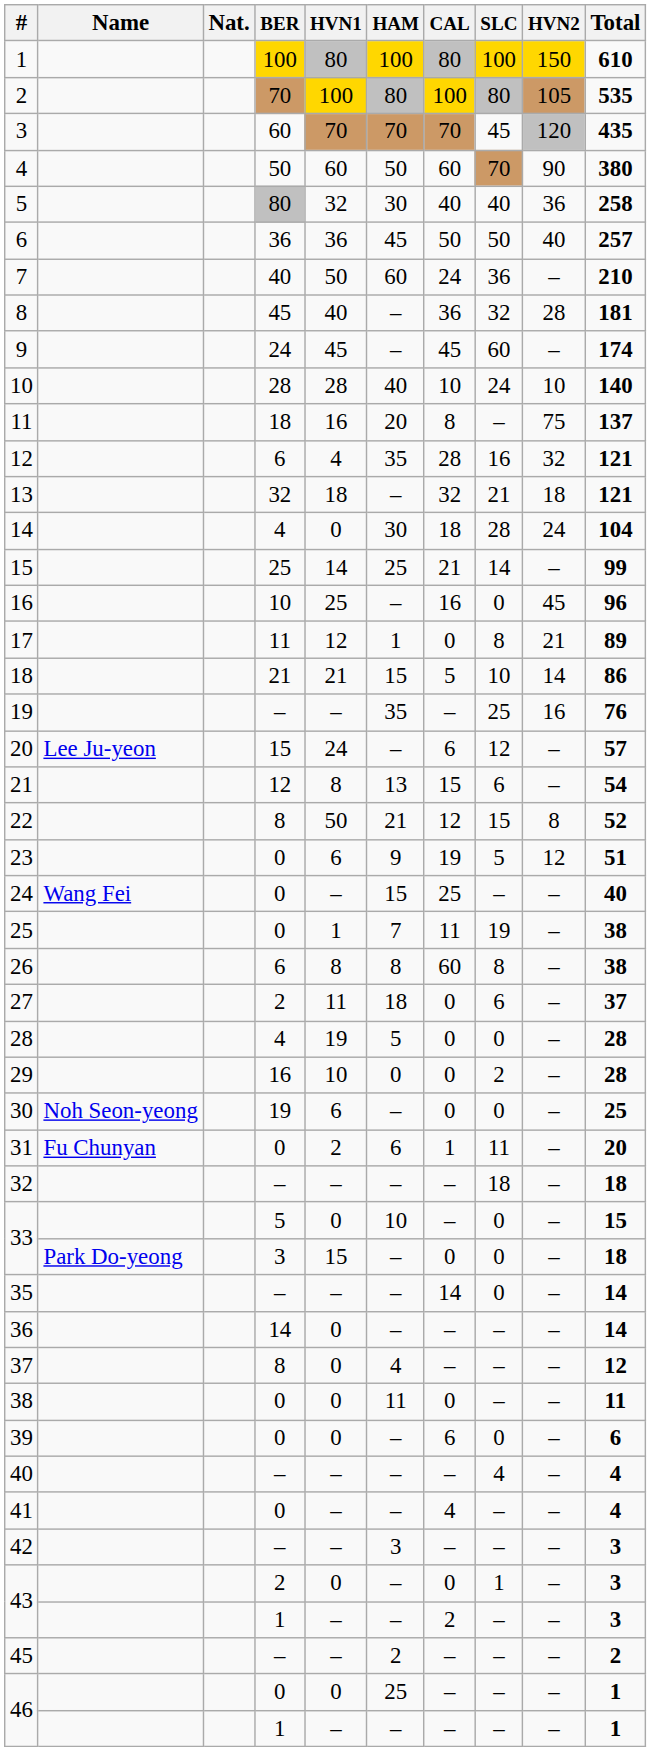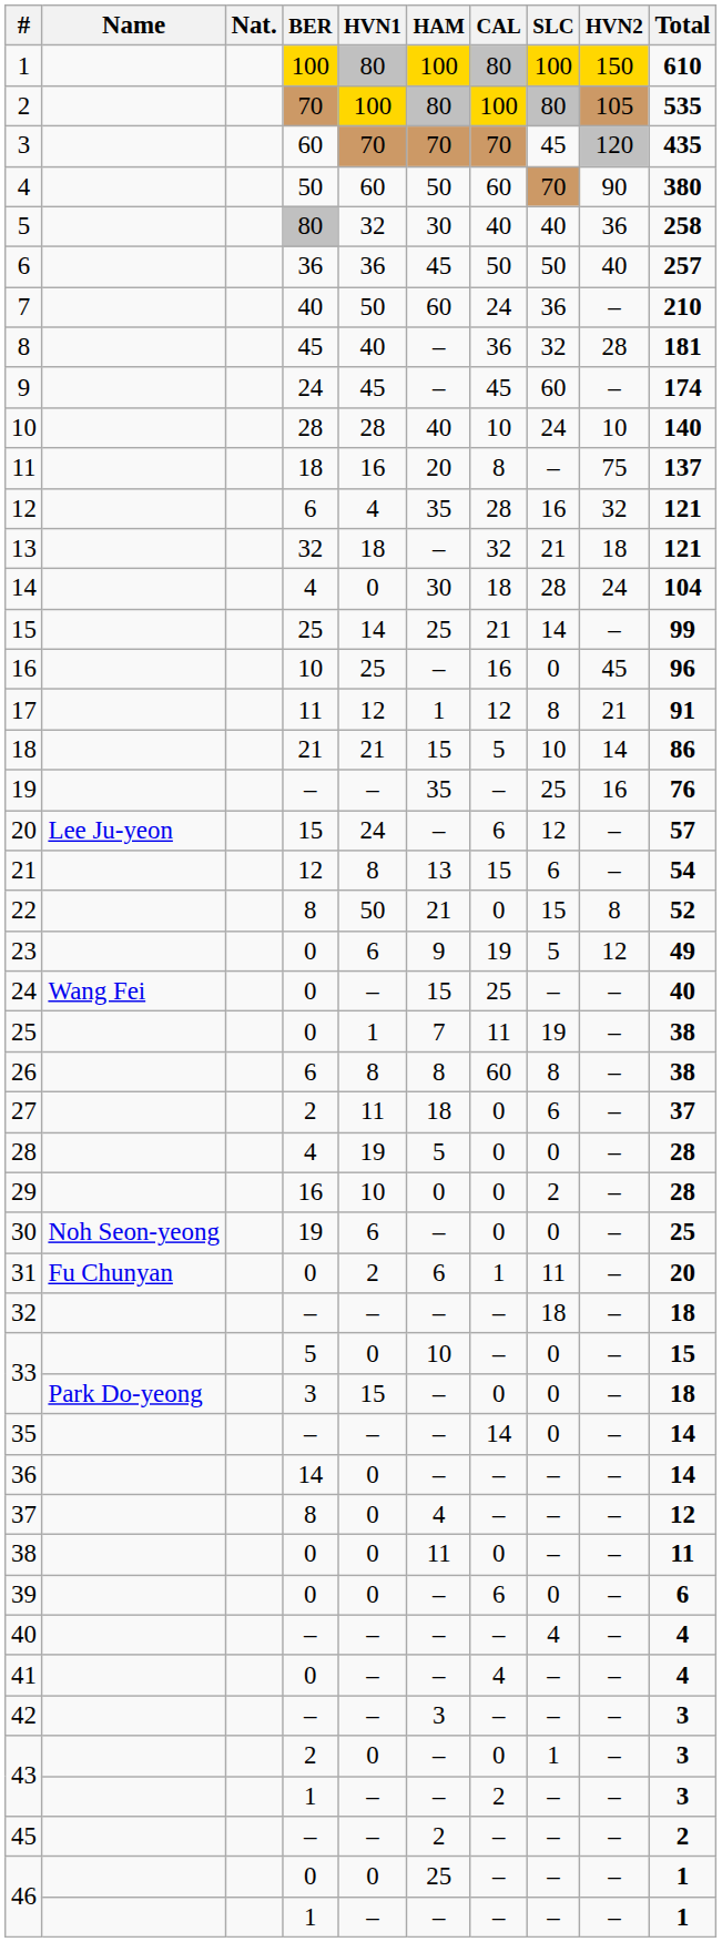 <table class="wikitable sortable" style="text-align:center;">
 <tr>
 <th>#</th>
 <th>Name</th>
 <th>Nat.</th>
 <th><small>BER</small></th>
 <th><small>HVN1</small></th>
 <th><small>HAM</small></th>
 <th><small>CAL</small></th>
 <th><small>SLC</small></th>
 <th><small>HVN2</small></th>
 <th>Total</th>
 </tr>
 <tr>
 <td>1</td>
 <td align=left><strong></strong></td>
 <td></td>
 <td bgcolor="gold">100</td>
 <td bgcolor="silver">80</td>
 <td bgcolor="gold">100</td>
 <td bgcolor="silver">80</td>
 <td bgcolor="gold">100</td>
 <td bgcolor="gold">150</td>
 <td><strong>610</strong></td>
 </tr>
 <tr>
 <td>2</td>
 <td align=left></td>
 <td></td>
 <td bgcolor=CC9966>70</td>
 <td bgcolor="gold">100</td>
 <td bgcolor="silver">80</td>
 <td bgcolor="gold">100</td>
 <td bgcolor="silver">80</td>
 <td bgcolor=CC9966>105</td>
 <td><strong>535</strong></td>
 </tr>
 <tr>
 <td>3</td>
 <td align=left></td>
 <td></td>
 <td>60</td>
 <td bgcolor=CC9966>70</td>
 <td bgcolor=CC9966>70</td>
 <td bgcolor=CC9966>70</td>
 <td>45</td>
 <td bgcolor="silver">120</td>
 <td><strong>435</strong></td>
 </tr>
 <tr>
 <td>4</td>
 <td align=left></td>
 <td></td>
 <td>50</td>
 <td>60</td>
 <td>50</td>
 <td>60</td>
 <td bgcolor=CC9966>70</td>
 <td>90</td>
 <td><strong>380</strong></td>
 </tr>
 <tr>
 <td>5</td>
 <td align=left></td>
 <td></td>
 <td bgcolor="silver">80</td>
 <td>32</td>
 <td>30</td>
 <td>40</td>
 <td>40</td>
 <td>36</td>
 <td><strong>258</strong></td>
 </tr>
 <tr>
 <td>6</td>
 <td align=left></td>
 <td></td>
 <td>36</td>
 <td>36</td>
 <td>45</td>
 <td>50</td>
 <td>50</td>
 <td>40</td>
 <td><strong>257</strong></td>
 </tr>
 <tr>
 <td>7</td>
 <td align=left></td>
 <td></td>
 <td>40</td>
 <td>50</td>
 <td>60</td>
 <td>24</td>
 <td>36</td>
 <td>–</td>
 <td><strong>210</strong></td>
 </tr>
 <tr>
 <td>8</td>
 <td align=left></td>
 <td></td>
 <td>45</td>
 <td>40</td>
 <td>–</td>
 <td>36</td>
 <td>32</td>
 <td>28</td>
 <td><strong>181</strong></td>
 </tr>
 <tr>
 <td>9</td>
 <td align=left></td>
 <td></td>
 <td>24</td>
 <td>45</td>
 <td>–</td>
 <td>45</td>
 <td>60</td>
 <td>–</td>
 <td><strong>174</strong></td>
 </tr>
 <tr>
 <td>10</td>
 <td align=left></td>
 <td></td>
 <td>28</td>
 <td>28</td>
 <td>40</td>
 <td>10</td>
 <td>24</td>
 <td>10</td>
 <td><strong>140</strong></td>
 </tr>
 <tr>
 <td>11</td>
 <td align=left></td>
 <td></td>
 <td>18</td>
 <td>16</td>
 <td>20</td>
 <td>8</td>
 <td>–</td>
 <td>75</td>
 <td><strong>137</strong></td>
 </tr>
 <tr>
 <td>12</td>
 <td align=left></td>
 <td></td>
 <td>6</td>
 <td>4</td>
 <td>35</td>
 <td>28</td>
 <td>16</td>
 <td>32</td>
 <td><strong>121</strong></td>
 </tr>
 <tr>
 <td>13</td>
 <td align=left></td>
 <td></td>
 <td>32</td>
 <td>18</td>
 <td>–</td>
 <td>32</td>
 <td>21</td>
 <td>18</td>
 <td><strong>121</strong></td>
 </tr>
 <tr>
 <td>14</td>
 <td align=left></td>
 <td></td>
 <td>4</td>
 <td>0</td>
 <td>30</td>
 <td>18</td>
 <td>28</td>
 <td>24</td>
 <td><strong>104</strong></td>
 </tr>
 <tr>
 <td>15</td>
 <td align=left></td>
 <td></td>
 <td>25</td>
 <td>14</td>
 <td>25</td>
 <td>21</td>
 <td>14</td>
 <td>–</td>
 <td><strong>99</strong></td>
 </tr>
 <tr>
 <td>16</td>
 <td align=left></td>
 <td></td>
 <td>10</td>
 <td>25</td>
 <td>–</td>
 <td>16</td>
 <td>0</td>
 <td>45</td>
 <td><strong>96</strong></td>
 </tr>
 <tr>
 <td>17</td>
 <td align=left></td>
 <td></td>
 <td>11</td>
 <td>12</td>
 <td>1</td>
-<td>0</td>
+<td>12</td>
 <td>8</td>
 <td>21</td>
-<td><strong>89</strong></td>
+<td><strong>91</strong></td>
 </tr>
 <tr>
 <td>18</td>
 <td align=left></td>
 <td></td>
 <td>21</td>
 <td>21</td>
 <td>15</td>
 <td>5</td>
 <td>10</td>
 <td>14</td>
 <td><strong>86</strong></td>
 </tr>
 <tr>
 <td>19</td>
 <td align=left></td>
 <td></td>
 <td>–</td>
 <td>–</td>
 <td>35</td>
 <td>–</td>
 <td>25</td>
 <td>16</td>
 <td><strong>76</strong></td>
 </tr>
 <tr>
 <td>20</td>
 <td align=left><a href='#'>Lee Ju-yeon</a></td>
 <td></td>
 <td>15</td>
 <td>24</td>
 <td>–</td>
 <td>6</td>
 <td>12</td>
 <td>–</td>
 <td><strong>57</strong></td>
 </tr>
 <tr>
 <td>21</td>
 <td align=left></td>
 <td></td>
 <td>12</td>
 <td>8</td>
 <td>13</td>
 <td>15</td>
 <td>6</td>
 <td>–</td>
 <td><strong>54</strong></td>
 </tr>
 <tr>
 <td>22</td>
 <td align=left></td>
 <td></td>
 <td>8</td>
 <td>50</td>
 <td>21</td>
-<td>12</td>
+<td>0</td>
 <td>15</td>
 <td>8</td>
 <td><strong>52</strong></td>
 </tr>
 <tr>
 <td>23</td>
 <td align=left></td>
 <td></td>
 <td>0</td>
 <td>6</td>
 <td>9</td>
 <td>19</td>
 <td>5</td>
 <td>12</td>
-<td><strong>51</strong></td>
+<td><strong>49</strong></td>
 </tr>
 <tr>
 <td>24</td>
 <td align=left><a href='#'>Wang Fei</a></td>
 <td></td>
 <td>0</td>
 <td>–</td>
 <td>15</td>
 <td>25</td>
 <td>–</td>
 <td>–</td>
 <td><strong>40</strong></td>
 </tr>
 <tr>
 <td>25</td>
 <td align=left></td>
 <td></td>
 <td>0</td>
 <td>1</td>
 <td>7</td>
 <td>11</td>
 <td>19</td>
 <td>–</td>
 <td><strong>38</strong></td>
 </tr>
 <tr>
 <td>26</td>
 <td align=left></td>
 <td></td>
 <td>6</td>
 <td>8</td>
 <td>8</td>
 <td>60</td>
 <td>8</td>
 <td>–</td>
 <td><strong>38</strong></td>
 </tr>
 <tr>
 <td>27</td>
 <td align=left></td>
 <td></td>
 <td>2</td>
 <td>11</td>
 <td>18</td>
 <td>0</td>
 <td>6</td>
 <td>–</td>
 <td><strong>37</strong></td>
 </tr>
 <tr>
 <td>28</td>
 <td align=left></td>
 <td></td>
 <td>4</td>
 <td>19</td>
 <td>5</td>
 <td>0</td>
 <td>0</td>
 <td>–</td>
 <td><strong>28</strong></td>
 </tr>
 <tr>
 <td>29</td>
 <td align=left></td>
 <td></td>
 <td>16</td>
 <td>10</td>
 <td>0</td>
 <td>0</td>
 <td>2</td>
 <td>–</td>
 <td><strong>28</strong></td>
 </tr>
 <tr>
 <td>30</td>
 <td align=left><a href='#'>Noh Seon-yeong</a></td>
 <td></td>
 <td>19</td>
 <td>6</td>
 <td>–</td>
 <td>0</td>
 <td>0</td>
 <td>–</td>
 <td><strong>25</strong></td>
 </tr>
 <tr>
 <td>31</td>
 <td align=left><a href='#'>Fu Chunyan</a></td>
 <td></td>
 <td>0</td>
 <td>2</td>
 <td>6</td>
 <td>1</td>
 <td>11</td>
 <td>–</td>
 <td><strong>20</strong></td>
 </tr>
 <tr>
 <td>32</td>
 <td align=left></td>
 <td></td>
 <td>–</td>
 <td>–</td>
 <td>–</td>
 <td>–</td>
 <td>18</td>
 <td>–</td>
 <td><strong>18</strong></td>
 </tr>
 <tr>
 <td rowspan=2>33</td>
 <td align=left></td>
 <td></td>
 <td>5</td>
 <td>0</td>
 <td>10</td>
 <td>–</td>
 <td>0</td>
 <td>–</td>
 <td><strong>15</strong></td>
 </tr>
 <tr>
 <td align=left><a href='#'>Park Do-yeong</a></td>
 <td></td>
 <td>3</td>
 <td>15</td>
 <td>–</td>
 <td>0</td>
 <td>0</td>
 <td>–</td>
 <td><strong>18</strong></td>
 </tr>
 <tr>
 <td>35</td>
 <td align=left></td>
 <td></td>
 <td>–</td>
 <td>–</td>
 <td>–</td>
 <td>14</td>
 <td>0</td>
 <td>–</td>
 <td><strong>14</strong></td>
 </tr>
 <tr>
 <td>36</td>
 <td align=left></td>
 <td></td>
 <td>14</td>
 <td>0</td>
 <td>–</td>
 <td>–</td>
 <td>–</td>
 <td>–</td>
 <td><strong>14</strong></td>
 </tr>
 <tr>
 <td>37</td>
 <td align=left></td>
 <td></td>
 <td>8</td>
 <td>0</td>
 <td>4</td>
 <td>–</td>
 <td>–</td>
 <td>–</td>
 <td><strong>12</strong></td>
 </tr>
 <tr>
 <td>38</td>
 <td align=left></td>
 <td></td>
 <td>0</td>
 <td>0</td>
 <td>11</td>
 <td>0</td>
 <td>–</td>
 <td>–</td>
 <td><strong>11</strong></td>
 </tr>
 <tr>
 <td>39</td>
 <td align=left></td>
 <td></td>
 <td>0</td>
 <td>0</td>
 <td>–</td>
 <td>6</td>
 <td>0</td>
 <td>–</td>
 <td><strong>6</strong></td>
 </tr>
 <tr>
 <td>40</td>
 <td align=left></td>
 <td></td>
 <td>–</td>
 <td>–</td>
 <td>–</td>
 <td>–</td>
 <td>4</td>
 <td>–</td>
 <td><strong>4</strong></td>
 </tr>
 <tr>
 <td>41</td>
 <td align=left></td>
 <td></td>
 <td>0</td>
 <td>–</td>
 <td>–</td>
 <td>4</td>
 <td>–</td>
 <td>–</td>
 <td><strong>4</strong></td>
 </tr>
 <tr>
 <td>42</td>
 <td align=left></td>
 <td></td>
 <td>–</td>
 <td>–</td>
 <td>3</td>
 <td>–</td>
 <td>–</td>
 <td>–</td>
 <td><strong>3</strong></td>
 </tr>
 <tr>
 <td rowspan=2>43</td>
 <td align=left></td>
 <td></td>
 <td>2</td>
 <td>0</td>
 <td>–</td>
 <td>0</td>
 <td>1</td>
 <td>–</td>
 <td><strong>3</strong></td>
 </tr>
 <tr>
 <td align=left></td>
 <td></td>
 <td>1</td>
 <td>–</td>
 <td>–</td>
 <td>2</td>
 <td>–</td>
 <td>–</td>
 <td><strong>3</strong></td>
 </tr>
 <tr>
 <td>45</td>
 <td align=left></td>
 <td></td>
 <td>–</td>
 <td>–</td>
 <td>2</td>
 <td>–</td>
 <td>–</td>
 <td>–</td>
 <td><strong>2</strong></td>
 </tr>
 <tr>
 <td rowspan=2>46</td>
 <td align=left></td>
 <td></td>
 <td>0</td>
 <td>0</td>
 <td>25</td>
 <td>–</td>
 <td>–</td>
 <td>–</td>
 <td><strong>1</strong></td>
 </tr>
 <tr>
 <td align=left></td>
 <td></td>
 <td>1</td>
 <td>–</td>
 <td>–</td>
 <td>–</td>
 <td>–</td>
 <td>–</td>
 <td><strong>1</strong></td>
 </tr>
 </table>
